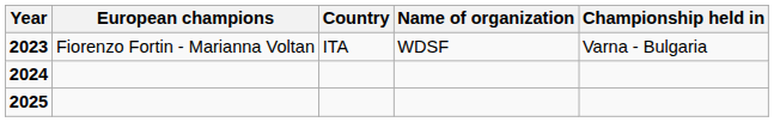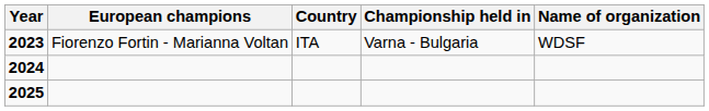 <table class="wikitable">
 <tr>
 <th>Year</th>
 <th>European champions</th>
 <th>Country</th>
+<th><strong>Championship held in</strong></th>
 <th><strong>Name of organization</strong></th>
-<th><strong>Championship held in</strong></th>
 </tr>
 <tr>
 <td><strong>2023</strong></td>
 <td>Fiorenzo Fortin - Marianna Voltan</td>
 <td>ITA</td>
+<td>Varna - Bulgaria</td>
 <td>WDSF</td>
-<td>Varna - Bulgaria</td>
 </tr>
 <tr>
 <td><strong>2024</strong></td>
 <td></td>
 <td></td>
 <td></td>
 <td></td>
 </tr>
 <tr>
 <td><strong>2025</strong></td>
 <td></td>
 <td></td>
 <td></td>
 <td></td>
 </tr>
 </table>
